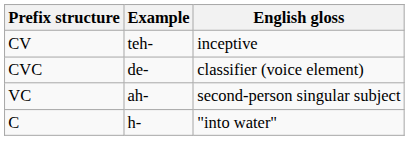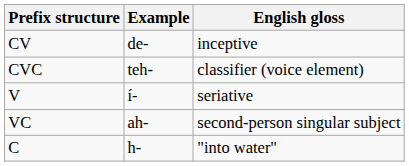 <table class="wikitable">
 <tr>
 <th>Prefix structure</th>
 <th>Example</th>
 <th>English gloss</th>
 </tr>
 <tr>
 <td>CV</td>
-<td>teh-</td>
+<td>de-</td>
 <td>inceptive</td>
 </tr>
 <tr>
 <td>CVC</td>
-<td>de-</td>
+<td>teh-</td>
 <td>classifier (voice element)</td>
+</tr>
+<tr>
+<td>V</td>
+<td>í-</td>
+<td>seriative</td>
 </tr>
 <tr>
 <td>VC</td>
 <td>ah-</td>
 <td>second-person singular subject</td>
 </tr>
 <tr>
 <td>C</td>
 <td>h-</td>
 <td>"into water"</td>
 </tr>
 </table>
